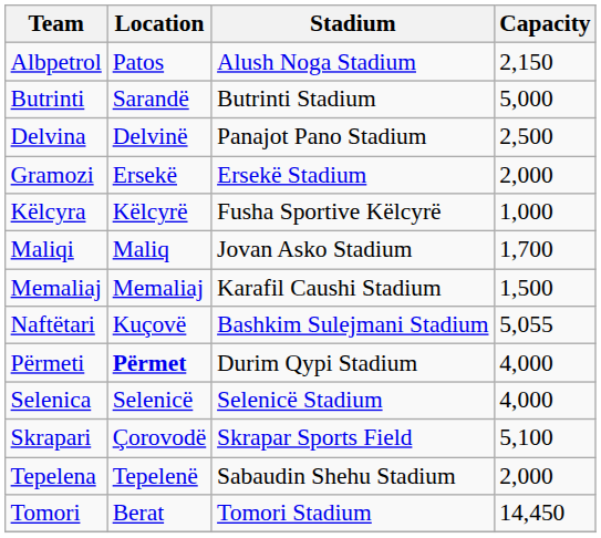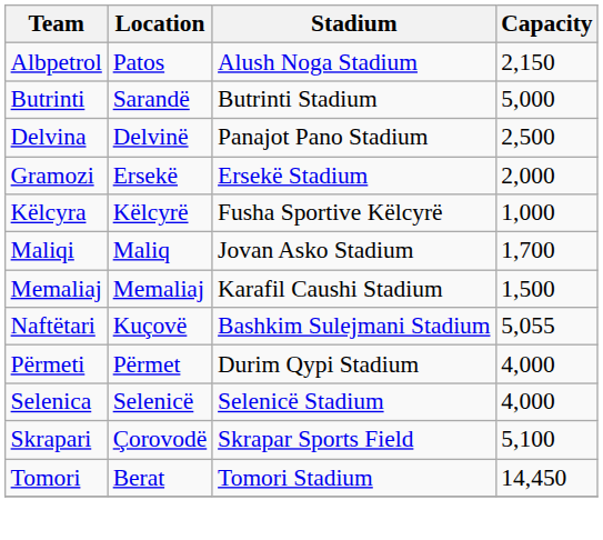 <table class="wikitable sortable">
 <tr>
 <th>Team</th>
 <th>Location</th>
 <th>Stadium</th>
 <th>Capacity</th>
 </tr>
 <tr>
 <td><a href='#'>Albpetrol</a></td>
 <td><a href='#'>Patos</a></td>
 <td><a href='#'>Alush Noga Stadium</a></td>
 <td>2,150</td>
 </tr>
 <tr>
 <td><a href='#'>Butrinti</a></td>
 <td><a href='#'>Sarandë</a></td>
 <td>Butrinti Stadium</td>
 <td>5,000</td>
 </tr>
 <tr>
 <td><a href='#'>Delvina</a></td>
 <td><a href='#'>Delvinë</a></td>
 <td>Panajot Pano Stadium</td>
 <td>2,500</td>
 </tr>
 <tr>
 <td><a href='#'>Gramozi</a></td>
 <td><a href='#'>Ersekë</a></td>
 <td><a href='#'>Ersekë Stadium</a></td>
 <td>2,000</td>
 </tr>
 <tr>
 <td><a href='#'>Këlcyra</a></td>
 <td><a href='#'>Këlcyrë</a></td>
 <td>Fusha Sportive Këlcyrë</td>
 <td>1,000</td>
 </tr>
 <tr>
 <td><a href='#'>Maliqi</a></td>
 <td><a href='#'>Maliq</a></td>
 <td>Jovan Asko Stadium</td>
 <td>1,700</td>
 </tr>
 <tr>
 <td><a href='#'>Memaliaj</a></td>
 <td><a href='#'>Memaliaj</a></td>
 <td>Karafil Caushi Stadium</td>
 <td>1,500</td>
 </tr>
 <tr>
 <td><a href='#'>Naftëtari</a></td>
 <td><a href='#'>Kuçovë</a></td>
 <td><a href='#'>Bashkim Sulejmani Stadium</a></td>
 <td>5,055</td>
 </tr>
 <tr>
 <td><a href='#'>Përmeti</a></td>
-<td><strong><a href='#'>Përmet</a></strong></td>
+<td><a href='#'>Përmet</a></td>
 <td>Durim Qypi Stadium</td>
 <td>4,000</td>
 </tr>
 <tr>
 <td><a href='#'>Selenica</a></td>
 <td><a href='#'>Selenicë</a></td>
 <td><a href='#'>Selenicë Stadium</a></td>
 <td>4,000</td>
 </tr>
 <tr>
 <td><a href='#'>Skrapari</a></td>
 <td><a href='#'>Çorovodë</a></td>
 <td><a href='#'>Skrapar Sports Field</a></td>
 <td>5,100</td>
 </tr>
 <tr>
-<td><a href='#'>Tepelena</a></td>
-<td><a href='#'>Tepelenë</a></td>
-<td>Sabaudin Shehu Stadium</td>
-<td>2,000</td>
-</tr>
-<tr>
 <td><a href='#'>Tomori</a></td>
 <td><a href='#'>Berat</a></td>
 <td><a href='#'>Tomori Stadium</a></td>
 <td>14,450</td>
 </tr>
 <tr>
 </tr>
 </table>
